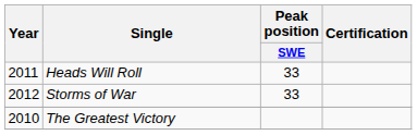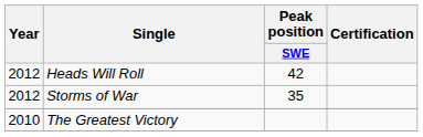 <table class="wikitable plainrowheaders" style="text-align:left;" border="1">
 <tr>
 <th scope="col" rowspan="2">Year</th>
 <th scope="col" rowspan="2" style="width:15em;">Single</th>
 <th scope="col" colspan="1">Peak position</th>
 <th scope="col" rowspan="2">Certification</th>
 </tr>
 <tr>
 <th scope="col" style="width:3em;font-size:85%;"><a href='#'>SWE</a><br></th>
 </tr>
 <tr>
-<td>2011</td>
+<td>2012</td>
 <td><em>Heads Will Roll</em></td>
-<td style="text-align:center;">33</td>
+<td style="text-align:center;">42</td>
 <td></td>
 </tr>
 <tr>
 <td>2012</td>
 <td><em>Storms of War</em></td>
-<td style="text-align:center;">33</td>
+<td style="text-align:center;">35</td>
 <td></td>
 </tr>
 <tr>
 </tr>
 <tr>
 <td>2010</td>
 <td><em>The Greatest Victory</em></td>
 <td style="text-align:center;"></td>
 <td></td>
 </tr>
 <tr>
 </tr>
 </table>
